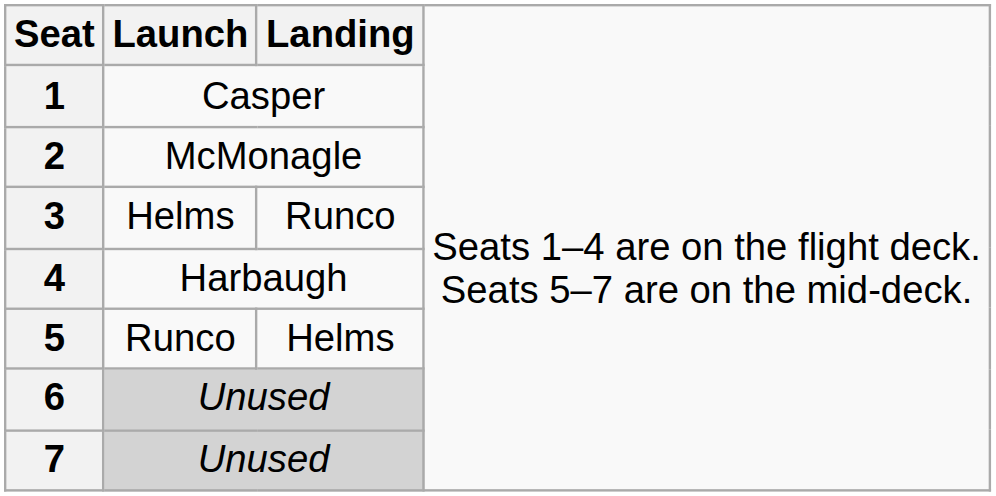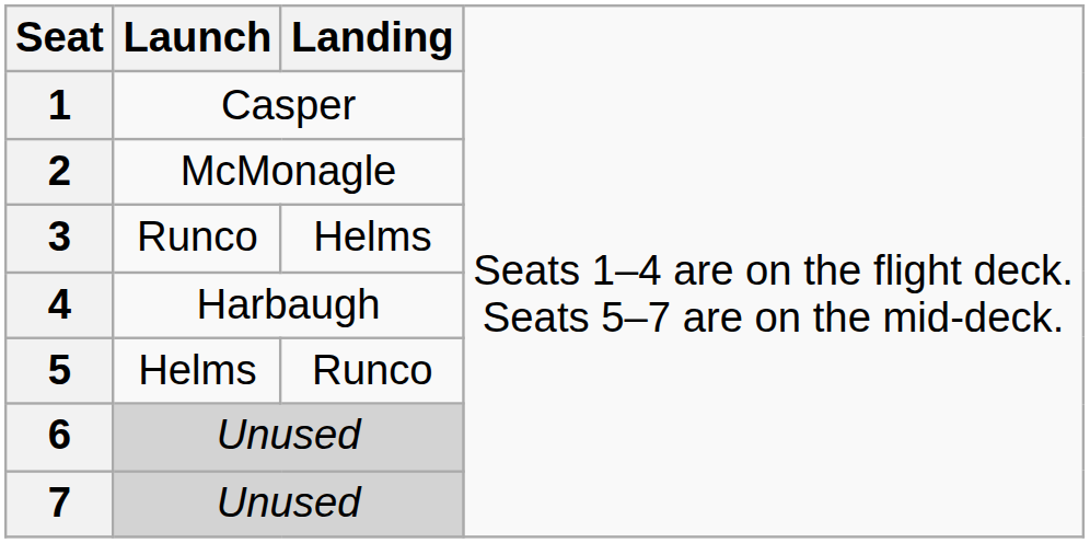 <table class="wikitable" style="text-align:center">
 <tr>
 <th>Seat</th>
 <th>Launch</th>
 <th>Landing</th>
 <td rowspan=8><br>Seats 1–4 are on the flight deck.<br>Seats 5–7 are on the mid-deck.</td>
 </tr>
 <tr>
 <th>1</th>
 <td colspan=2>Casper</td>
 </tr>
 <tr>
 <th>2</th>
 <td colspan=2>McMonagle</td>
 </tr>
 <tr>
 <th>3</th>
+<td>Runco</td>
 <td>Helms</td>
-<td>Runco</td>
 </tr>
 <tr>
 <th>4</th>
 <td colspan=2>Harbaugh</td>
 </tr>
 <tr>
 <th>5</th>
+<td>Helms</td>
 <td>Runco</td>
-<td>Helms</td>
 </tr>
 <tr>
 <th>6</th>
 <td colspan=2 style="background-color:lightgray"><em>Unused</em></td>
 </tr>
 <tr>
 <th>7</th>
 <td colspan=2 style="background-color:lightgray"><em>Unused</em></td>
 </tr>
 </table>
